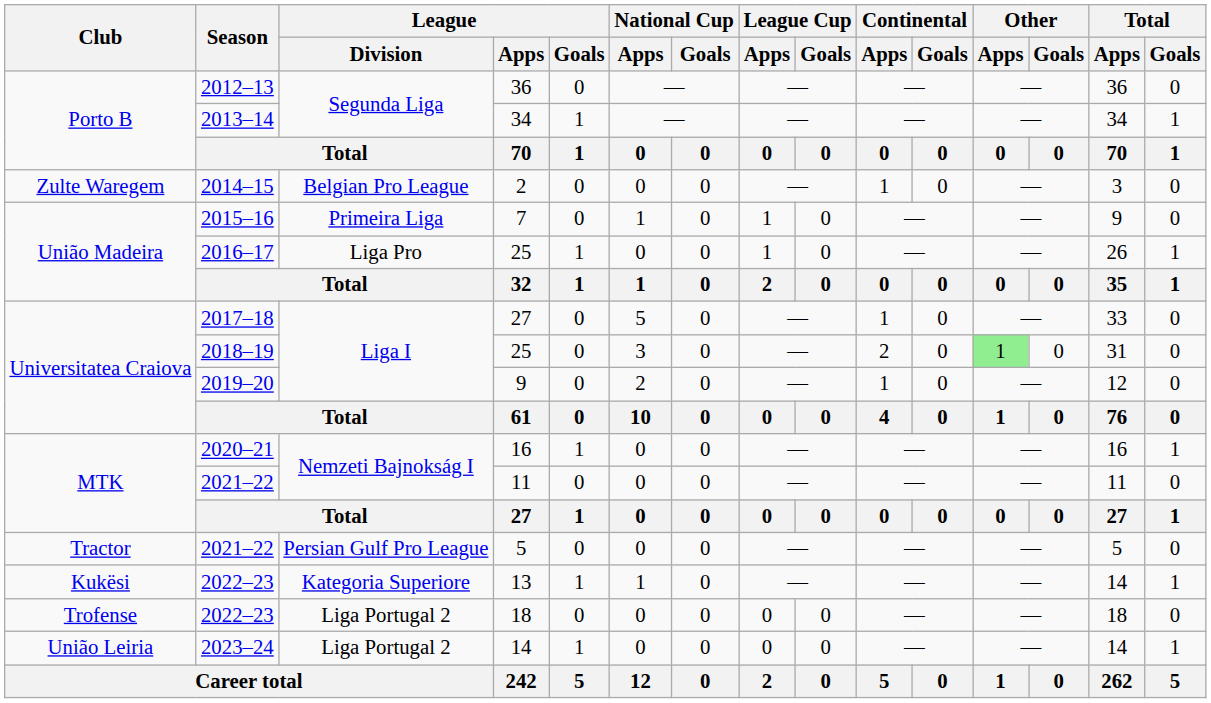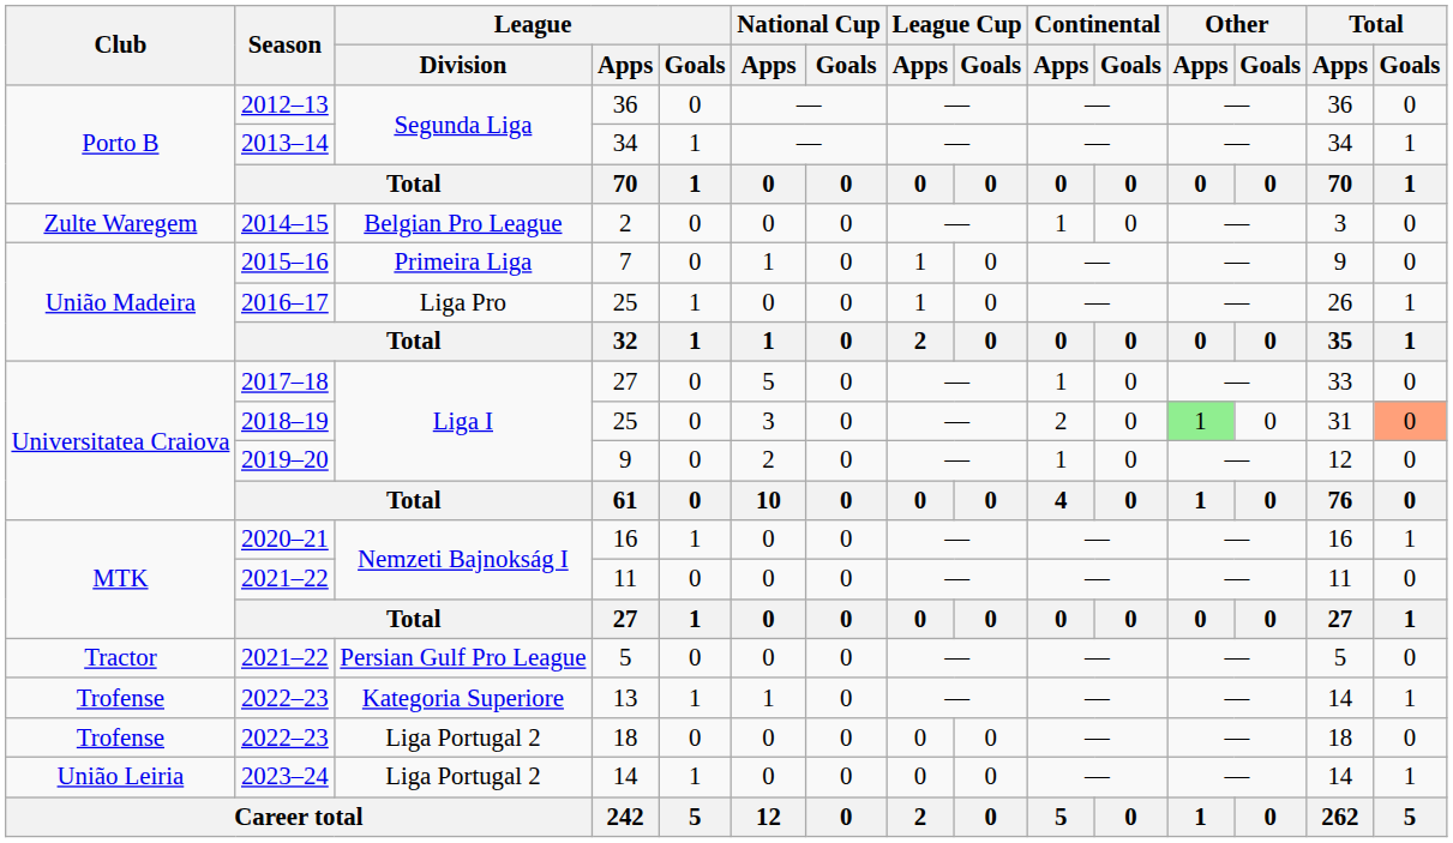 <table class="wikitable" style="text-align:center">
 <tr>
 <th rowspan="2">Club</th>
 <th rowspan="2">Season</th>
 <th colspan="3">League</th>
 <th colspan="2">National Cup</th>
 <th colspan="2">League Cup</th>
 <th colspan="2">Continental</th>
 <th colspan="2">Other</th>
 <th colspan="2">Total</th>
 </tr>
 <tr>
 <th>Division</th>
 <th>Apps</th>
 <th>Goals</th>
 <th>Apps</th>
 <th>Goals</th>
 <th>Apps</th>
 <th>Goals</th>
 <th>Apps</th>
 <th>Goals</th>
 <th>Apps</th>
 <th>Goals</th>
 <th>Apps</th>
 <th>Goals</th>
 </tr>
 <tr>
 <td rowspan="3"><a href='#'>Porto B</a></td>
 <td><a href='#'>2012–13</a></td>
 <td rowspan="2"><a href='#'>Segunda Liga</a></td>
 <td>36</td>
 <td>0</td>
 <td colspan="2">—</td>
 <td colspan="2">—</td>
 <td colspan="2">—</td>
 <td colspan="2">—</td>
 <td>36</td>
 <td>0</td>
 </tr>
 <tr>
 <td><a href='#'>2013–14</a></td>
 <td>34</td>
 <td>1</td>
 <td colspan="2">—</td>
 <td colspan="2">—</td>
 <td colspan="2">—</td>
 <td colspan="2">—</td>
 <td>34</td>
 <td>1</td>
 </tr>
 <tr>
 <th colspan="2">Total</th>
 <th>70</th>
 <th>1</th>
 <th>0</th>
 <th>0</th>
 <th>0</th>
 <th>0</th>
 <th>0</th>
 <th>0</th>
 <th>0</th>
 <th>0</th>
 <th>70</th>
 <th>1</th>
 </tr>
 <tr>
 <td><a href='#'>Zulte Waregem</a></td>
 <td><a href='#'>2014–15</a></td>
 <td><a href='#'>Belgian Pro League</a></td>
 <td>2</td>
 <td>0</td>
 <td>0</td>
 <td>0</td>
 <td colspan="2">—</td>
 <td>1</td>
 <td>0</td>
 <td colspan="2">—</td>
 <td>3</td>
 <td>0</td>
 </tr>
 <tr>
 <td rowspan="3"><a href='#'>União Madeira</a></td>
 <td><a href='#'>2015–16</a></td>
 <td><a href='#'>Primeira Liga</a></td>
 <td>7</td>
 <td>0</td>
 <td>1</td>
 <td>0</td>
 <td>1</td>
 <td>0</td>
 <td colspan="2">—</td>
 <td colspan="2">—</td>
 <td>9</td>
 <td>0</td>
 </tr>
 <tr>
 <td><a href='#'>2016–17</a></td>
 <td>Liga Pro</td>
 <td>25</td>
 <td>1</td>
 <td>0</td>
 <td>0</td>
 <td>1</td>
 <td>0</td>
 <td colspan="2">—</td>
 <td colspan="2">—</td>
 <td>26</td>
 <td>1</td>
 </tr>
 <tr>
 <th colspan="2">Total</th>
 <th>32</th>
 <th>1</th>
 <th>1</th>
 <th>0</th>
 <th>2</th>
 <th>0</th>
 <th>0</th>
 <th>0</th>
 <th>0</th>
 <th>0</th>
 <th>35</th>
 <th>1</th>
 </tr>
 <tr>
 <td rowspan="4"><a href='#'>Universitatea Craiova</a></td>
 <td><a href='#'>2017–18</a></td>
 <td rowspan="3"><a href='#'>Liga I</a></td>
 <td>27</td>
 <td>0</td>
 <td>5</td>
 <td>0</td>
 <td colspan="2">—</td>
 <td>1</td>
 <td>0</td>
 <td colspan="2">—</td>
 <td>33</td>
 <td>0</td>
 </tr>
 <tr>
 <td><a href='#'>2018–19</a></td>
 <td>25</td>
 <td>0</td>
 <td>3</td>
 <td>0</td>
 <td colspan="2">—</td>
 <td>2</td>
 <td>0</td>
 <td style="background: lightgreen;">1</td>
 <td>0</td>
 <td>31</td>
-<td>0</td>
+<td style="background: lightsalmon;">0</td>
 </tr>
 <tr>
 <td><a href='#'>2019–20</a></td>
 <td>9</td>
 <td>0</td>
 <td>2</td>
 <td>0</td>
 <td colspan="2">—</td>
 <td>1</td>
 <td>0</td>
 <td colspan="2">—</td>
 <td>12</td>
 <td>0</td>
 </tr>
 <tr>
 <th colspan="2">Total</th>
 <th>61</th>
 <th>0</th>
 <th>10</th>
 <th>0</th>
 <th>0</th>
 <th>0</th>
 <th>4</th>
 <th>0</th>
 <th>1</th>
 <th>0</th>
 <th>76</th>
 <th>0</th>
 </tr>
 <tr>
 <td rowspan="3"><a href='#'>MTK</a></td>
 <td><a href='#'>2020–21</a></td>
 <td rowspan="2"><a href='#'>Nemzeti Bajnokság I</a></td>
 <td>16</td>
 <td>1</td>
 <td>0</td>
 <td>0</td>
 <td colspan="2">—</td>
 <td colspan="2">—</td>
 <td colspan="2">—</td>
 <td>16</td>
 <td>1</td>
 </tr>
 <tr>
 <td><a href='#'>2021–22</a></td>
 <td>11</td>
 <td>0</td>
 <td>0</td>
 <td>0</td>
 <td colspan="2">—</td>
 <td colspan="2">—</td>
 <td colspan="2">—</td>
 <td>11</td>
 <td>0</td>
 </tr>
 <tr>
 <th colspan="2">Total</th>
 <th>27</th>
 <th>1</th>
 <th>0</th>
 <th>0</th>
 <th>0</th>
 <th>0</th>
 <th>0</th>
 <th>0</th>
 <th>0</th>
 <th>0</th>
 <th>27</th>
 <th>1</th>
 </tr>
 <tr>
 <td><a href='#'>Tractor</a></td>
 <td><a href='#'>2021–22</a></td>
 <td><a href='#'>Persian Gulf Pro League</a></td>
 <td>5</td>
 <td>0</td>
 <td>0</td>
 <td>0</td>
 <td colspan="2">—</td>
 <td colspan="2">—</td>
 <td colspan="2">—</td>
 <td>5</td>
 <td>0</td>
 </tr>
 <tr>
-<td><a href='#'>Kukësi</a></td>
+<td><a href='#'>Trofense</a></td>
 <td><a href='#'>2022–23</a></td>
 <td><a href='#'>Kategoria Superiore</a></td>
 <td>13</td>
 <td>1</td>
 <td>1</td>
 <td>0</td>
 <td colspan="2">—</td>
 <td colspan="2">—</td>
 <td colspan="2">—</td>
 <td>14</td>
 <td>1</td>
 </tr>
 <tr>
 <td><a href='#'>Trofense</a></td>
 <td><a href='#'>2022–23</a></td>
 <td>Liga Portugal 2</td>
 <td>18</td>
 <td>0</td>
 <td>0</td>
 <td>0</td>
 <td>0</td>
 <td>0</td>
 <td colspan="2">—</td>
 <td colspan="2">—</td>
 <td>18</td>
 <td>0</td>
 </tr>
 <tr>
 <td><a href='#'>União Leiria</a></td>
 <td><a href='#'>2023–24</a></td>
 <td>Liga Portugal 2</td>
 <td>14</td>
 <td>1</td>
 <td>0</td>
 <td>0</td>
 <td>0</td>
 <td>0</td>
 <td colspan="2">—</td>
 <td colspan="2">—</td>
 <td>14</td>
 <td>1</td>
 </tr>
 <tr>
 <th colspan="3">Career total</th>
 <th>242</th>
 <th>5</th>
 <th>12</th>
 <th>0</th>
 <th>2</th>
 <th>0</th>
 <th>5</th>
 <th>0</th>
 <th>1</th>
 <th>0</th>
 <th>262</th>
 <th>5</th>
 </tr>
 </table>
